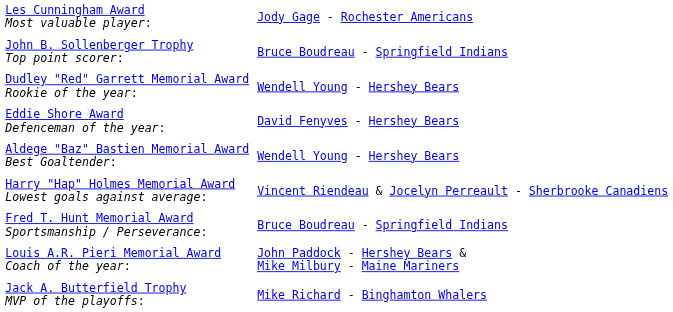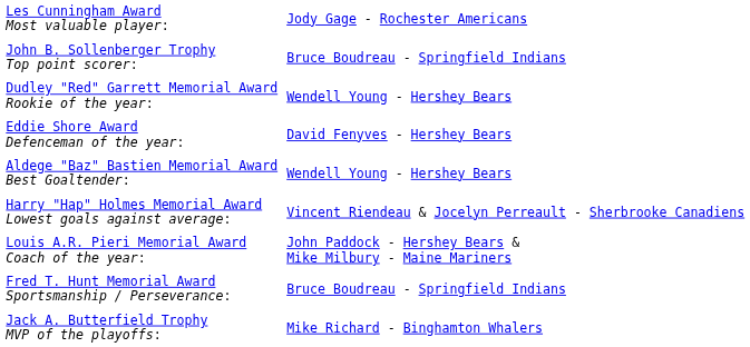 <table cellpadding="3" cellspacing="3">
 <tr>
 <td><a href='#'>Les Cunningham Award</a><br><em>Most valuable player</em>:</td>
 <td><a href='#'>Jody Gage</a> - <a href='#'>Rochester Americans</a></td>
 </tr>
 <tr>
 <td><a href='#'>John B. Sollenberger Trophy</a><br><em>Top point scorer</em>:</td>
 <td><a href='#'>Bruce Boudreau</a> - <a href='#'>Springfield Indians</a></td>
 </tr>
 <tr>
 <td><a href='#'>Dudley "Red" Garrett Memorial Award</a><br><em>Rookie of the year</em>:</td>
 <td><a href='#'>Wendell Young</a> - <a href='#'>Hershey Bears</a></td>
 </tr>
 <tr>
 <td><a href='#'>Eddie Shore Award</a><br><em>Defenceman of the year</em>:</td>
 <td><a href='#'>David Fenyves</a> - <a href='#'>Hershey Bears</a></td>
 </tr>
 <tr>
 <td><a href='#'>Aldege "Baz" Bastien Memorial Award</a><br><em>Best Goaltender</em>:</td>
 <td><a href='#'>Wendell Young</a> - <a href='#'>Hershey Bears</a></td>
 </tr>
 <tr>
 <td><a href='#'>Harry "Hap" Holmes Memorial Award</a><br><em>Lowest goals against average</em>:</td>
 <td><a href='#'>Vincent Riendeau</a> & <a href='#'>Jocelyn Perreault</a> - <a href='#'>Sherbrooke Canadiens</a></td>
 </tr>
 <tr>
+<td><a href='#'>Louis A.R. Pieri Memorial Award</a><br><em>Coach of the year</em>:</td>
+<td><a href='#'>John Paddock</a> - <a href='#'>Hershey Bears</a> & <br> <a href='#'>Mike Milbury</a> - <a href='#'>Maine Mariners</a></td>
+</tr>
+<tr>
 <td><a href='#'>Fred T. Hunt Memorial Award</a><br><em>Sportsmanship / Perseverance</em>:</td>
 <td><a href='#'>Bruce Boudreau</a> - <a href='#'>Springfield Indians</a></td>
-</tr>
-<tr>
-<td><a href='#'>Louis A.R. Pieri Memorial Award</a><br><em>Coach of the year</em>:</td>
-<td><a href='#'>John Paddock</a> - <a href='#'>Hershey Bears</a> & <br> <a href='#'>Mike Milbury</a> - <a href='#'>Maine Mariners</a></td>
 </tr>
 <tr>
 <td><a href='#'>Jack A. Butterfield Trophy</a><br><em>MVP of the playoffs</em>:</td>
 <td><a href='#'>Mike Richard</a> - <a href='#'>Binghamton Whalers</a></td>
 </tr>
 </table>
